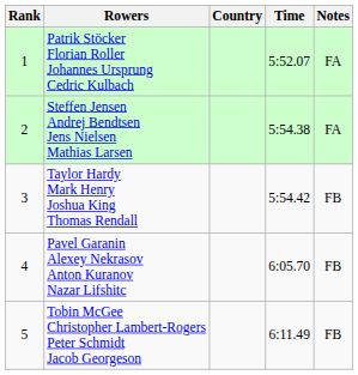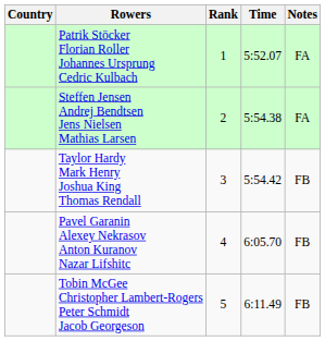 <table class="wikitable" style="text-align:center">
 <tr>
+<th>Country</th>
+<th>Rowers</th>
 <th>Rank</th>
-<th>Rowers</th>
-<th>Country</th>
 <th>Time</th>
 <th>Notes</th>
 </tr>
 <tr bgcolor=ccffcc>
+<td align="left"></td>
+<td align="left"><a href='#'>Patrik Stöcker</a><br><a href='#'>Florian Roller</a><br><a href='#'>Johannes Ursprung</a><br><a href='#'>Cedric Kulbach</a></td>
 <td>1</td>
-<td align="left"><a href='#'>Patrik Stöcker</a><br><a href='#'>Florian Roller</a><br><a href='#'>Johannes Ursprung</a><br><a href='#'>Cedric Kulbach</a></td>
-<td align="left"></td>
 <td>5:52.07</td>
 <td>FA</td>
 </tr>
 <tr bgcolor=ccffcc>
+<td align="left"></td>
+<td align="left"><a href='#'>Steffen Jensen</a><br><a href='#'>Andrej Bendtsen</a><br><a href='#'>Jens Nielsen</a><br><a href='#'>Mathias Larsen</a></td>
 <td>2</td>
-<td align="left"><a href='#'>Steffen Jensen</a><br><a href='#'>Andrej Bendtsen</a><br><a href='#'>Jens Nielsen</a><br><a href='#'>Mathias Larsen</a></td>
-<td align="left"></td>
 <td>5:54.38</td>
 <td>FA</td>
 </tr>
 <tr>
+<td align="left"></td>
+<td align="left"><a href='#'>Taylor Hardy</a><br><a href='#'>Mark Henry</a><br><a href='#'>Joshua King</a><br><a href='#'>Thomas Rendall</a></td>
 <td>3</td>
-<td align="left"><a href='#'>Taylor Hardy</a><br><a href='#'>Mark Henry</a><br><a href='#'>Joshua King</a><br><a href='#'>Thomas Rendall</a></td>
-<td align="left"></td>
 <td>5:54.42</td>
 <td>FB</td>
 </tr>
 <tr>
+<td align="left"></td>
+<td align="left"><a href='#'>Pavel Garanin</a><br><a href='#'>Alexey Nekrasov</a><br><a href='#'>Anton Kuranov</a><br><a href='#'>Nazar Lifshitc</a></td>
 <td>4</td>
-<td align="left"><a href='#'>Pavel Garanin</a><br><a href='#'>Alexey Nekrasov</a><br><a href='#'>Anton Kuranov</a><br><a href='#'>Nazar Lifshitc</a></td>
-<td align="left"></td>
 <td>6:05.70</td>
 <td>FB</td>
 </tr>
 <tr>
+<td align="left"></td>
+<td align="left"><a href='#'>Tobin McGee</a><br><a href='#'>Christopher Lambert-Rogers</a><br><a href='#'>Peter Schmidt</a><br><a href='#'>Jacob Georgeson</a></td>
 <td>5</td>
-<td align="left"><a href='#'>Tobin McGee</a><br><a href='#'>Christopher Lambert-Rogers</a><br><a href='#'>Peter Schmidt</a><br><a href='#'>Jacob Georgeson</a></td>
-<td align="left"></td>
 <td>6:11.49</td>
 <td>FB</td>
 </tr>
 </table>
